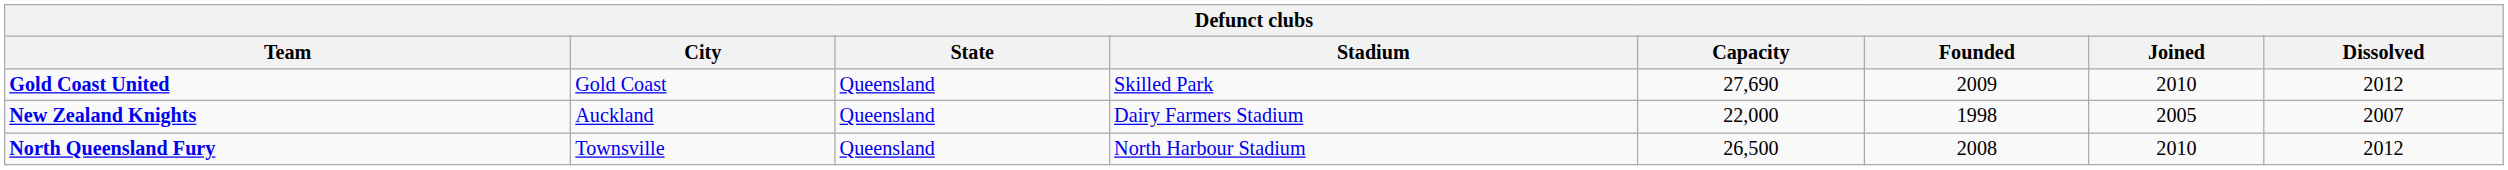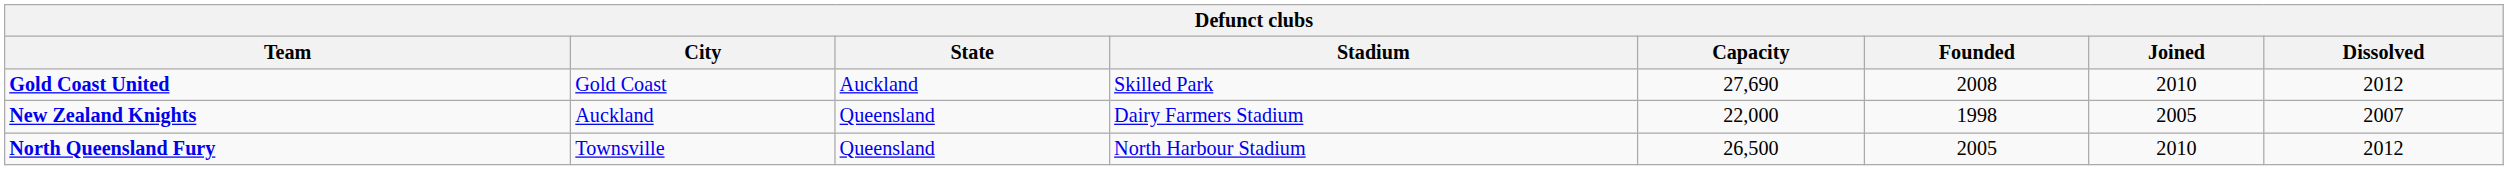 <table class="wikitable" style="width:100%; text-align:left">
 <tr>
 <th colspan="9">Defunct clubs</th>
 </tr>
 <tr>
 <th>Team</th>
 <th>City</th>
 <th>State</th>
 <th>Stadium</th>
 <th>Capacity</th>
 <th>Founded</th>
 <th>Joined</th>
 <th>Dissolved</th>
 </tr>
 <tr>
 <td><strong><a href='#'>Gold Coast United</a></strong></td>
 <td><a href='#'>Gold Coast</a></td>
-<td><a href='#'>Queensland</a></td>
+<td><a href='#'>Auckland</a></td>
 <td><a href='#'>Skilled Park</a></td>
 <td style="text-align:center;">27,690</td>
-<td style="text-align:center;">2009</td>
+<td style="text-align:center;">2008</td>
 <td style="text-align:center;">2010</td>
 <td style="text-align:center;">2012</td>
 </tr>
 <tr>
 <td><strong><a href='#'>New Zealand Knights</a></strong></td>
 <td><a href='#'>Auckland</a></td>
 <td><a href='#'>Queensland</a></td>
 <td><a href='#'>Dairy Farmers Stadium</a></td>
 <td style="text-align:center;">22,000</td>
 <td style="text-align:center;">1998</td>
 <td style="text-align:center;">2005</td>
 <td style="text-align:center;">2007</td>
 </tr>
 <tr>
 <td><strong><a href='#'>North Queensland Fury</a></strong></td>
 <td><a href='#'>Townsville</a></td>
 <td><a href='#'>Queensland</a></td>
 <td><a href='#'>North Harbour Stadium</a></td>
 <td style="text-align:center;">26,500</td>
-<td style="text-align:center;">2008</td>
+<td style="text-align:center;">2005</td>
 <td style="text-align:center;">2010</td>
 <td style="text-align:center;">2012</td>
 </tr>
 </table>
